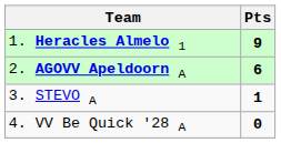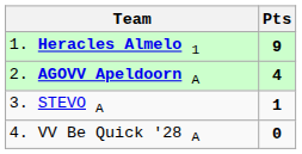 <table class="wikitable" style="text-align:center; float:left; margin-right:1em">
 <tr>
 <th style="width:200px">Team</th>
 <th width=20>Pts</th>
 </tr>
 <tr bgcolor=ccffcc>
 <td align=left>1. <strong><a href='#'>Heracles Almelo</a></strong> <sub>1</sub></td>
 <td><strong>9</strong></td>
 </tr>
 <tr bgcolor=ccffcc>
 <td align=left>2. <strong><a href='#'>AGOVV Apeldoorn</a></strong> <sub>A</sub></td>
-<td><strong>6</strong></td>
+<td><strong>4</strong></td>
 </tr>
 <tr>
 <td align=left>3. <a href='#'>STEVO</a> <sub>A</sub></td>
 <td><strong>1</strong></td>
 </tr>
 <tr>
 <td align=left>4. VV Be Quick '28 <sub>A</sub></td>
 <td><strong>0</strong></td>
 </tr>
 </table>
